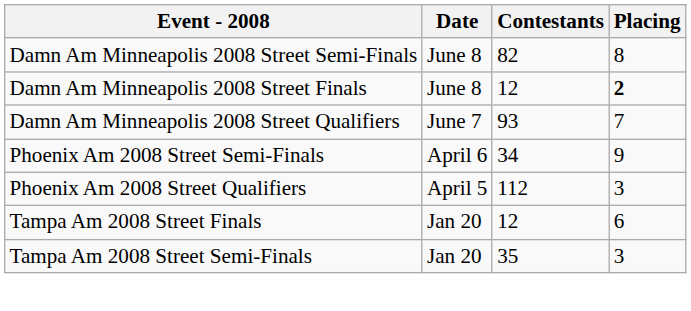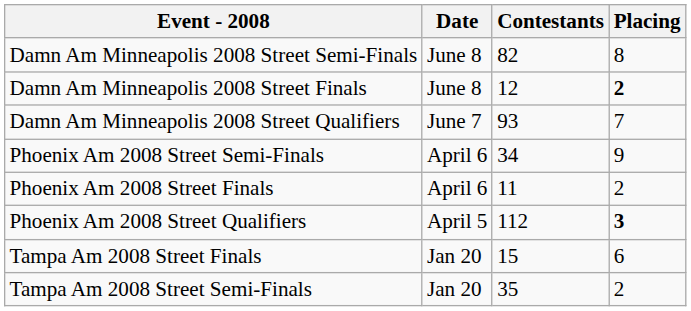 <table class="wikitable">
 <tr>
 <th>Event - 2008</th>
 <th>Date</th>
 <th>Contestants</th>
 <th>Placing</th>
 </tr>
 <tr>
 <td>Damn Am Minneapolis 2008 Street Semi-Finals</td>
 <td>June 8</td>
 <td>82</td>
 <td>8</td>
 </tr>
 <tr>
 <td>Damn Am Minneapolis 2008 Street Finals</td>
 <td>June 8</td>
 <td>12</td>
 <td><strong>2</strong></td>
 </tr>
 <tr>
 <td>Damn Am Minneapolis 2008 Street Qualifiers</td>
 <td>June 7</td>
 <td>93</td>
 <td>7</td>
 </tr>
 <tr>
 <td>Phoenix Am 2008 Street Semi-Finals</td>
 <td>April 6</td>
 <td>34</td>
 <td>9</td>
 </tr>
 <tr>
+<td>Phoenix Am 2008 Street Finals</td>
+<td>April 6</td>
+<td>11</td>
+<td>2</td>
+</tr>
+<tr>
 <td>Phoenix Am 2008 Street Qualifiers</td>
 <td>April 5</td>
 <td>112</td>
-<td>3</td>
+<td><strong>3</strong></td>
 </tr>
 <tr>
 <td>Tampa Am 2008 Street Finals</td>
 <td>Jan 20</td>
-<td>12</td>
+<td>15</td>
 <td>6</td>
 </tr>
 <tr>
 <td>Tampa Am 2008 Street Semi-Finals</td>
 <td>Jan 20</td>
 <td>35</td>
-<td>3</td>
+<td>2</td>
 </tr>
 </table>
